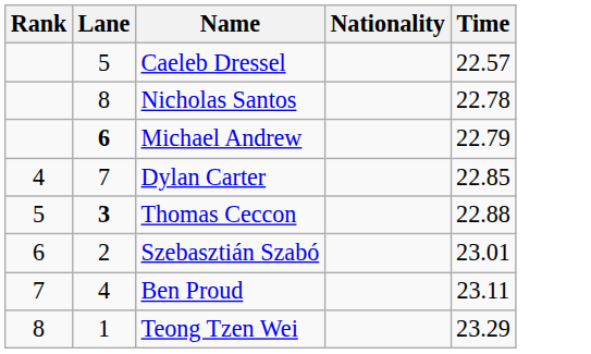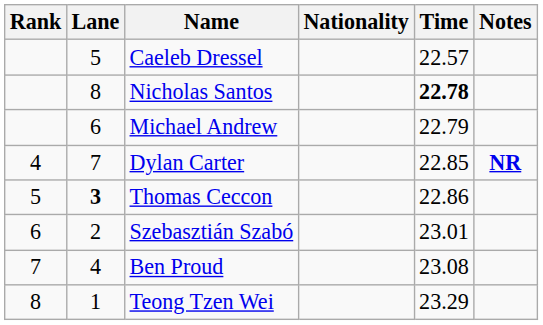 <table class="wikitable sortable" style="text-align:center">
 <tr>
 <th>Rank</th>
 <th>Lane</th>
 <th>Name</th>
 <th>Nationality</th>
 <th>Time</th>
+<th>Notes</th>
 </tr>
 <tr>
 <td></td>
 <td>5</td>
 <td align=left><a href='#'>Caeleb Dressel</a></td>
 <td align=left></td>
 <td>22.57</td>
+<td></td>
 </tr>
 <tr>
 <td></td>
 <td>8</td>
 <td align=left><a href='#'>Nicholas Santos</a></td>
 <td align=left></td>
-<td>22.78</td>
+<td><strong>22.78</strong></td>
+<td></td>
 </tr>
 <tr>
 <td></td>
-<td><strong>6</strong></td>
+<td>6</td>
 <td align=left><a href='#'>Michael Andrew</a></td>
 <td align=left></td>
 <td>22.79</td>
+<td></td>
 </tr>
 <tr>
 <td>4</td>
 <td>7</td>
 <td align=left><a href='#'>Dylan Carter</a></td>
 <td align=left></td>
 <td>22.85</td>
+<td><strong><a href='#'>NR</a></strong></td>
 </tr>
 <tr>
 <td>5</td>
 <td><strong>3</strong></td>
 <td align=left><a href='#'>Thomas Ceccon</a></td>
 <td align=left></td>
-<td>22.88</td>
+<td>22.86</td>
+<td></td>
 </tr>
 <tr>
 <td>6</td>
 <td>2</td>
 <td align=left><a href='#'>Szebasztián Szabó</a></td>
 <td align=left></td>
 <td>23.01</td>
+<td></td>
 </tr>
 <tr>
 <td>7</td>
 <td>4</td>
 <td align=left><a href='#'>Ben Proud</a></td>
 <td align=left></td>
-<td>23.11</td>
+<td>23.08</td>
+<td></td>
 </tr>
 <tr>
 <td>8</td>
 <td>1</td>
 <td align=left><a href='#'>Teong Tzen Wei</a></td>
 <td align=left></td>
 <td>23.29</td>
+<td></td>
 </tr>
 </table>
